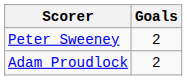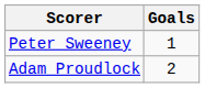 <table class="wikitable">
 <tr>
 <th>Scorer</th>
 <th>Goals</th>
 </tr>
 <tr>
 <td> <a href='#'>Peter Sweeney</a></td>
-<td align=center>2</td>
+<td align=center>1</td>
 </tr>
 <tr>
 <td> <a href='#'>Adam Proudlock</a></td>
 <td align=center>2</td>
 </tr>
 </table>
